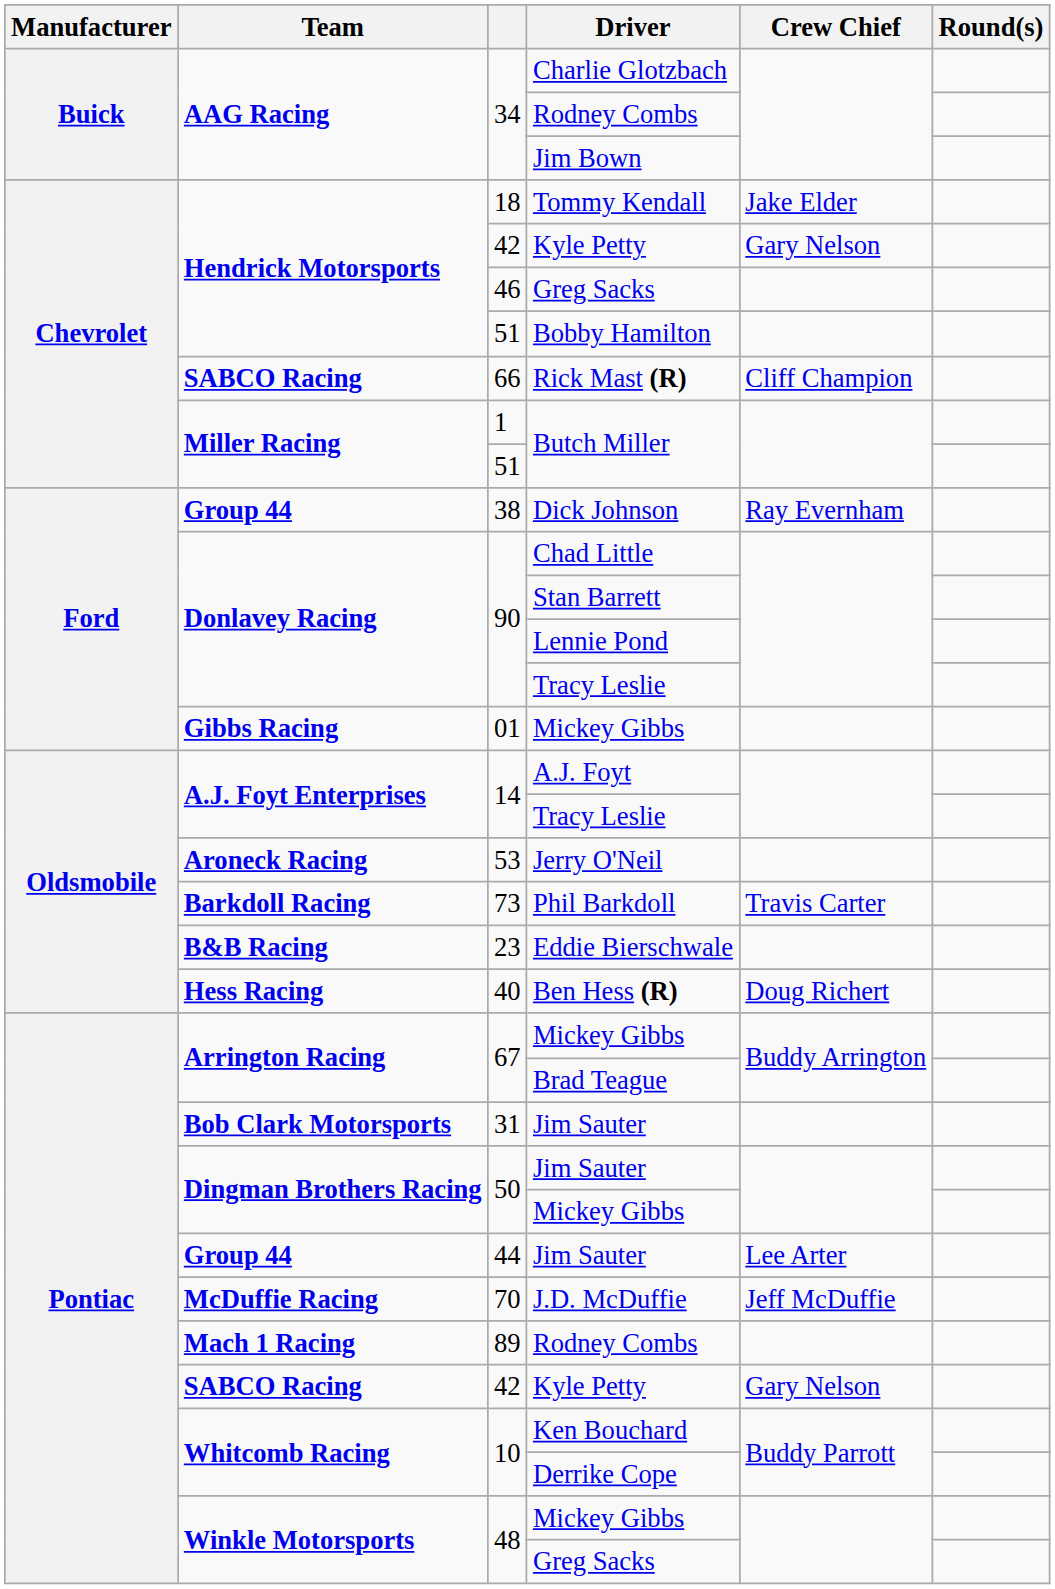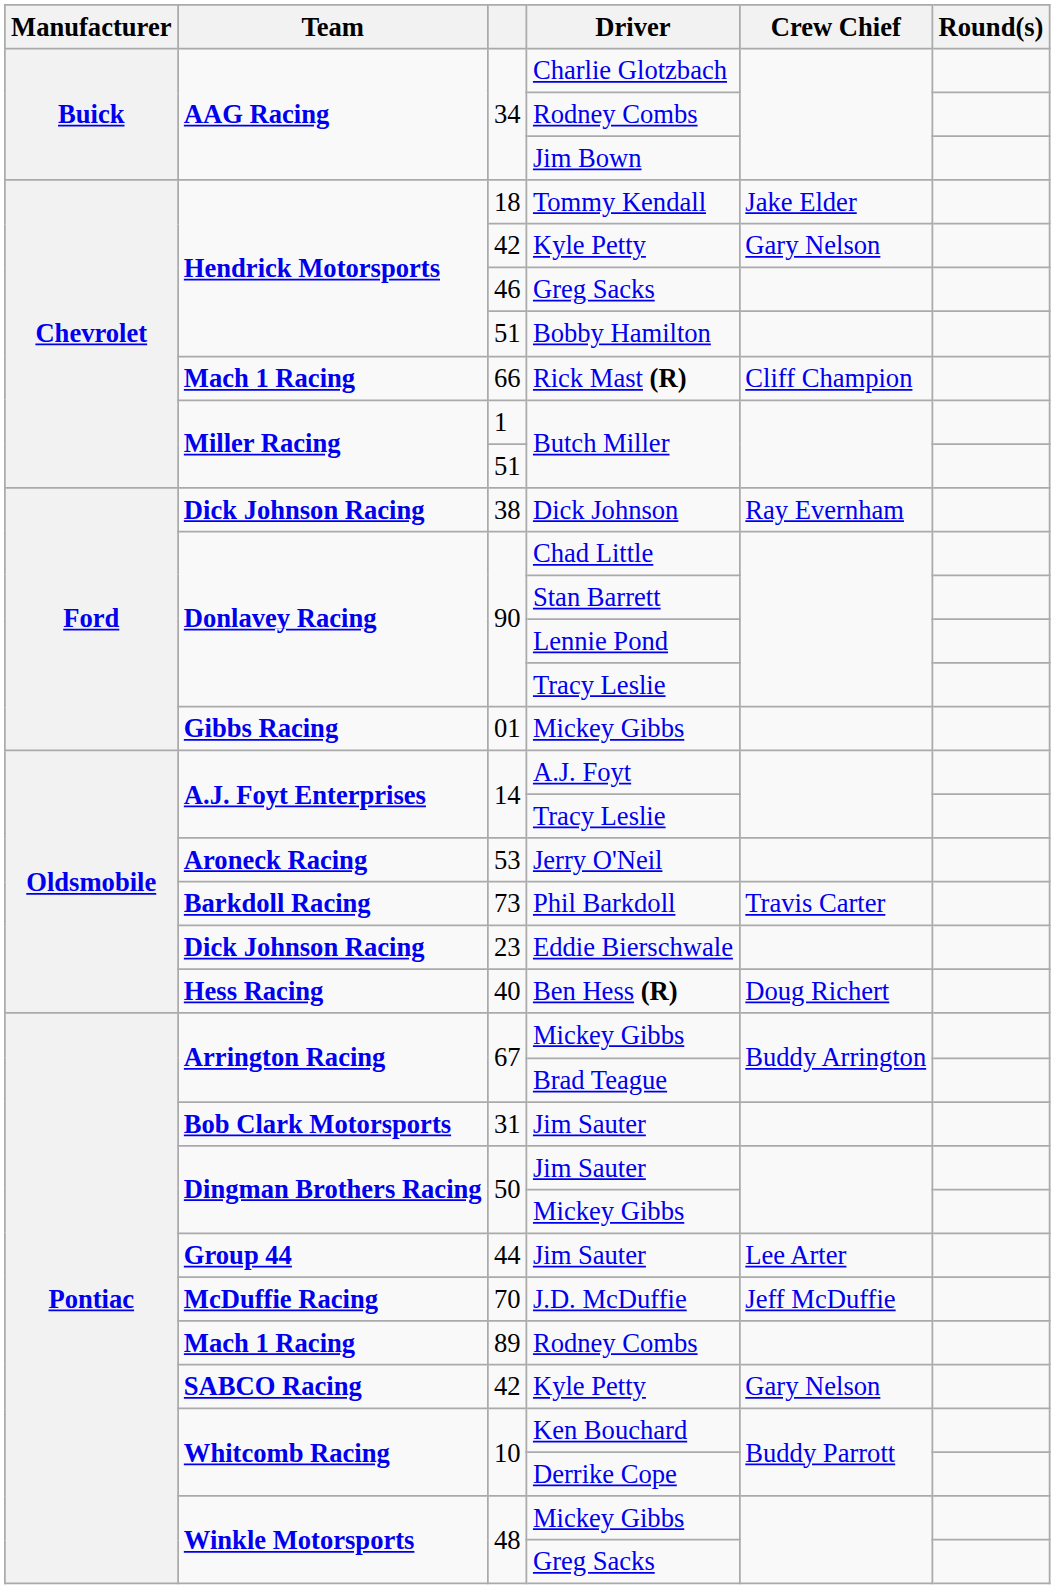 <table class="wikitable" style="font-size: 95%;">
 <tr>
 <th>Manufacturer</th>
 <th>Team</th>
 <th></th>
 <th>Driver</th>
 <th>Crew Chief</th>
 <th>Round(s)</th>
 </tr>
 <tr>
 <th rowspan="3"><a href='#'>Buick</a></th>
 <td rowspan="3"><strong><a href='#'>AAG Racing</a></strong></td>
 <td rowspan="3">34</td>
 <td><a href='#'>Charlie Glotzbach</a></td>
 <td rowspan="3"></td>
 <td></td>
 </tr>
 <tr>
 <td><a href='#'>Rodney Combs</a></td>
 <td></td>
 </tr>
 <tr>
 <td><a href='#'>Jim Bown</a></td>
 <td></td>
 </tr>
 <tr>
 <th rowspan="7"><strong><a href='#'>Chevrolet</a></strong></th>
 <td rowspan="4"><strong><a href='#'>Hendrick Motorsports</a></strong></td>
 <td>18</td>
 <td><a href='#'>Tommy Kendall</a></td>
 <td><a href='#'>Jake Elder</a></td>
 <td></td>
 </tr>
 <tr>
 <td>42</td>
 <td><a href='#'>Kyle Petty</a></td>
 <td><a href='#'>Gary Nelson</a></td>
 <td></td>
 </tr>
 <tr>
 <td>46</td>
 <td><a href='#'>Greg Sacks</a></td>
 <td></td>
 <td></td>
 </tr>
 <tr>
 <td>51</td>
 <td><a href='#'>Bobby Hamilton</a></td>
 <td></td>
 <td></td>
 </tr>
 <tr>
-<td><strong><a href='#'>SABCO Racing</a></strong></td>
+<td><strong><a href='#'>Mach 1 Racing</a></strong></td>
 <td>66</td>
 <td><a href='#'>Rick Mast</a> <strong>(R)</strong></td>
 <td><a href='#'>Cliff Champion</a></td>
 <td></td>
 </tr>
 <tr>
 <td rowspan="2"><strong><a href='#'>Miller Racing</a></strong></td>
 <td>1</td>
 <td rowspan="2"><a href='#'>Butch Miller</a></td>
 <td rowspan="2"></td>
 <td></td>
 </tr>
 <tr>
 <td>51</td>
 <td></td>
 </tr>
 <tr>
 <th rowspan="6"><a href='#'>Ford</a></th>
-<td><strong><a href='#'>Group 44</a></strong></td>
+<td><strong><a href='#'>Dick Johnson Racing</a></strong></td>
 <td>38</td>
 <td><a href='#'>Dick Johnson</a></td>
 <td><a href='#'>Ray Evernham</a></td>
 <td></td>
 </tr>
 <tr>
 <td rowspan="4"><strong><a href='#'>Donlavey Racing</a></strong></td>
 <td rowspan="4">90</td>
 <td><a href='#'>Chad Little</a></td>
 <td rowspan="4"></td>
 <td></td>
 </tr>
 <tr>
 <td><a href='#'>Stan Barrett</a></td>
 <td></td>
 </tr>
 <tr>
 <td><a href='#'>Lennie Pond</a></td>
 <td></td>
 </tr>
 <tr>
 <td><a href='#'>Tracy Leslie</a></td>
 <td></td>
 </tr>
 <tr>
 <td><strong><a href='#'>Gibbs Racing</a></strong></td>
 <td>01</td>
 <td><a href='#'>Mickey Gibbs</a></td>
 <td></td>
 <td></td>
 </tr>
 <tr>
 <th rowspan="6"><a href='#'>Oldsmobile</a></th>
 <td rowspan="2"><strong><a href='#'>A.J. Foyt Enterprises</a></strong></td>
 <td rowspan="2">14</td>
 <td><a href='#'>A.J. Foyt</a></td>
 <td rowspan="2"></td>
 <td></td>
 </tr>
 <tr>
 <td><a href='#'>Tracy Leslie</a></td>
 <td></td>
 </tr>
 <tr>
 <td><strong><a href='#'>Aroneck Racing</a></strong></td>
 <td>53</td>
 <td><a href='#'>Jerry O'Neil</a></td>
 <td></td>
 <td></td>
 </tr>
 <tr>
 <td><strong><a href='#'>Barkdoll Racing</a></strong></td>
 <td>73</td>
 <td><a href='#'>Phil Barkdoll</a></td>
 <td><a href='#'>Travis Carter</a></td>
 <td></td>
 </tr>
 <tr>
-<td><strong><a href='#'>B&B Racing</a></strong></td>
+<td><strong><a href='#'>Dick Johnson Racing</a></strong></td>
 <td>23</td>
 <td><a href='#'>Eddie Bierschwale</a></td>
 <td></td>
 <td></td>
 </tr>
 <tr>
 <td><strong><a href='#'>Hess Racing</a></strong></td>
 <td>40</td>
 <td><a href='#'>Ben Hess</a> <strong>(R)</strong></td>
 <td><a href='#'>Doug Richert</a></td>
 <td></td>
 </tr>
 <tr>
 <th rowspan="13"><a href='#'>Pontiac</a></th>
 <td rowspan="2"><strong><a href='#'>Arrington Racing</a></strong></td>
 <td rowspan="2">67</td>
 <td><a href='#'>Mickey Gibbs</a></td>
 <td rowspan="2"><a href='#'>Buddy Arrington</a></td>
 <td></td>
 </tr>
 <tr>
 <td><a href='#'>Brad Teague</a></td>
 <td></td>
 </tr>
 <tr>
 <td><strong><a href='#'>Bob Clark Motorsports</a></strong></td>
 <td>31</td>
 <td><a href='#'>Jim Sauter</a></td>
 <td></td>
 <td></td>
 </tr>
 <tr>
 <td rowspan="2"><strong><a href='#'>Dingman Brothers Racing</a></strong></td>
 <td rowspan="2">50</td>
 <td><a href='#'>Jim Sauter</a></td>
 <td rowspan="2"></td>
 <td></td>
 </tr>
 <tr>
 <td><a href='#'>Mickey Gibbs</a></td>
 <td></td>
 </tr>
 <tr>
 <td><strong><a href='#'>Group 44</a></strong></td>
 <td>44</td>
 <td><a href='#'>Jim Sauter</a></td>
 <td><a href='#'>Lee Arter</a></td>
 <td></td>
 </tr>
 <tr>
 <td><strong><a href='#'>McDuffie Racing</a></strong></td>
 <td>70</td>
 <td><a href='#'>J.D. McDuffie</a></td>
 <td><a href='#'>Jeff McDuffie</a></td>
 <td></td>
 </tr>
 <tr>
 <td><strong><a href='#'>Mach 1 Racing</a></strong></td>
 <td>89</td>
 <td><a href='#'>Rodney Combs</a></td>
 <td></td>
 <td></td>
 </tr>
 <tr>
 <td><strong><a href='#'>SABCO Racing</a></strong></td>
 <td>42</td>
 <td><a href='#'>Kyle Petty</a></td>
 <td><a href='#'>Gary Nelson</a></td>
 <td></td>
 </tr>
 <tr>
 <td rowspan="2"><a href='#'><strong>Whitcomb Racing</strong></a></td>
 <td rowspan="2">10</td>
 <td><a href='#'>Ken Bouchard</a></td>
 <td rowspan="2"><a href='#'>Buddy Parrott</a></td>
 <td></td>
 </tr>
 <tr>
 <td><a href='#'>Derrike Cope</a></td>
 <td></td>
 </tr>
 <tr>
 <td rowspan="2"><strong><a href='#'>Winkle Motorsports</a></strong></td>
 <td rowspan="2">48</td>
 <td><a href='#'>Mickey Gibbs</a></td>
 <td rowspan="2"></td>
 <td></td>
 </tr>
 <tr>
 <td><a href='#'>Greg Sacks</a></td>
 <td></td>
 </tr>
 </table>
